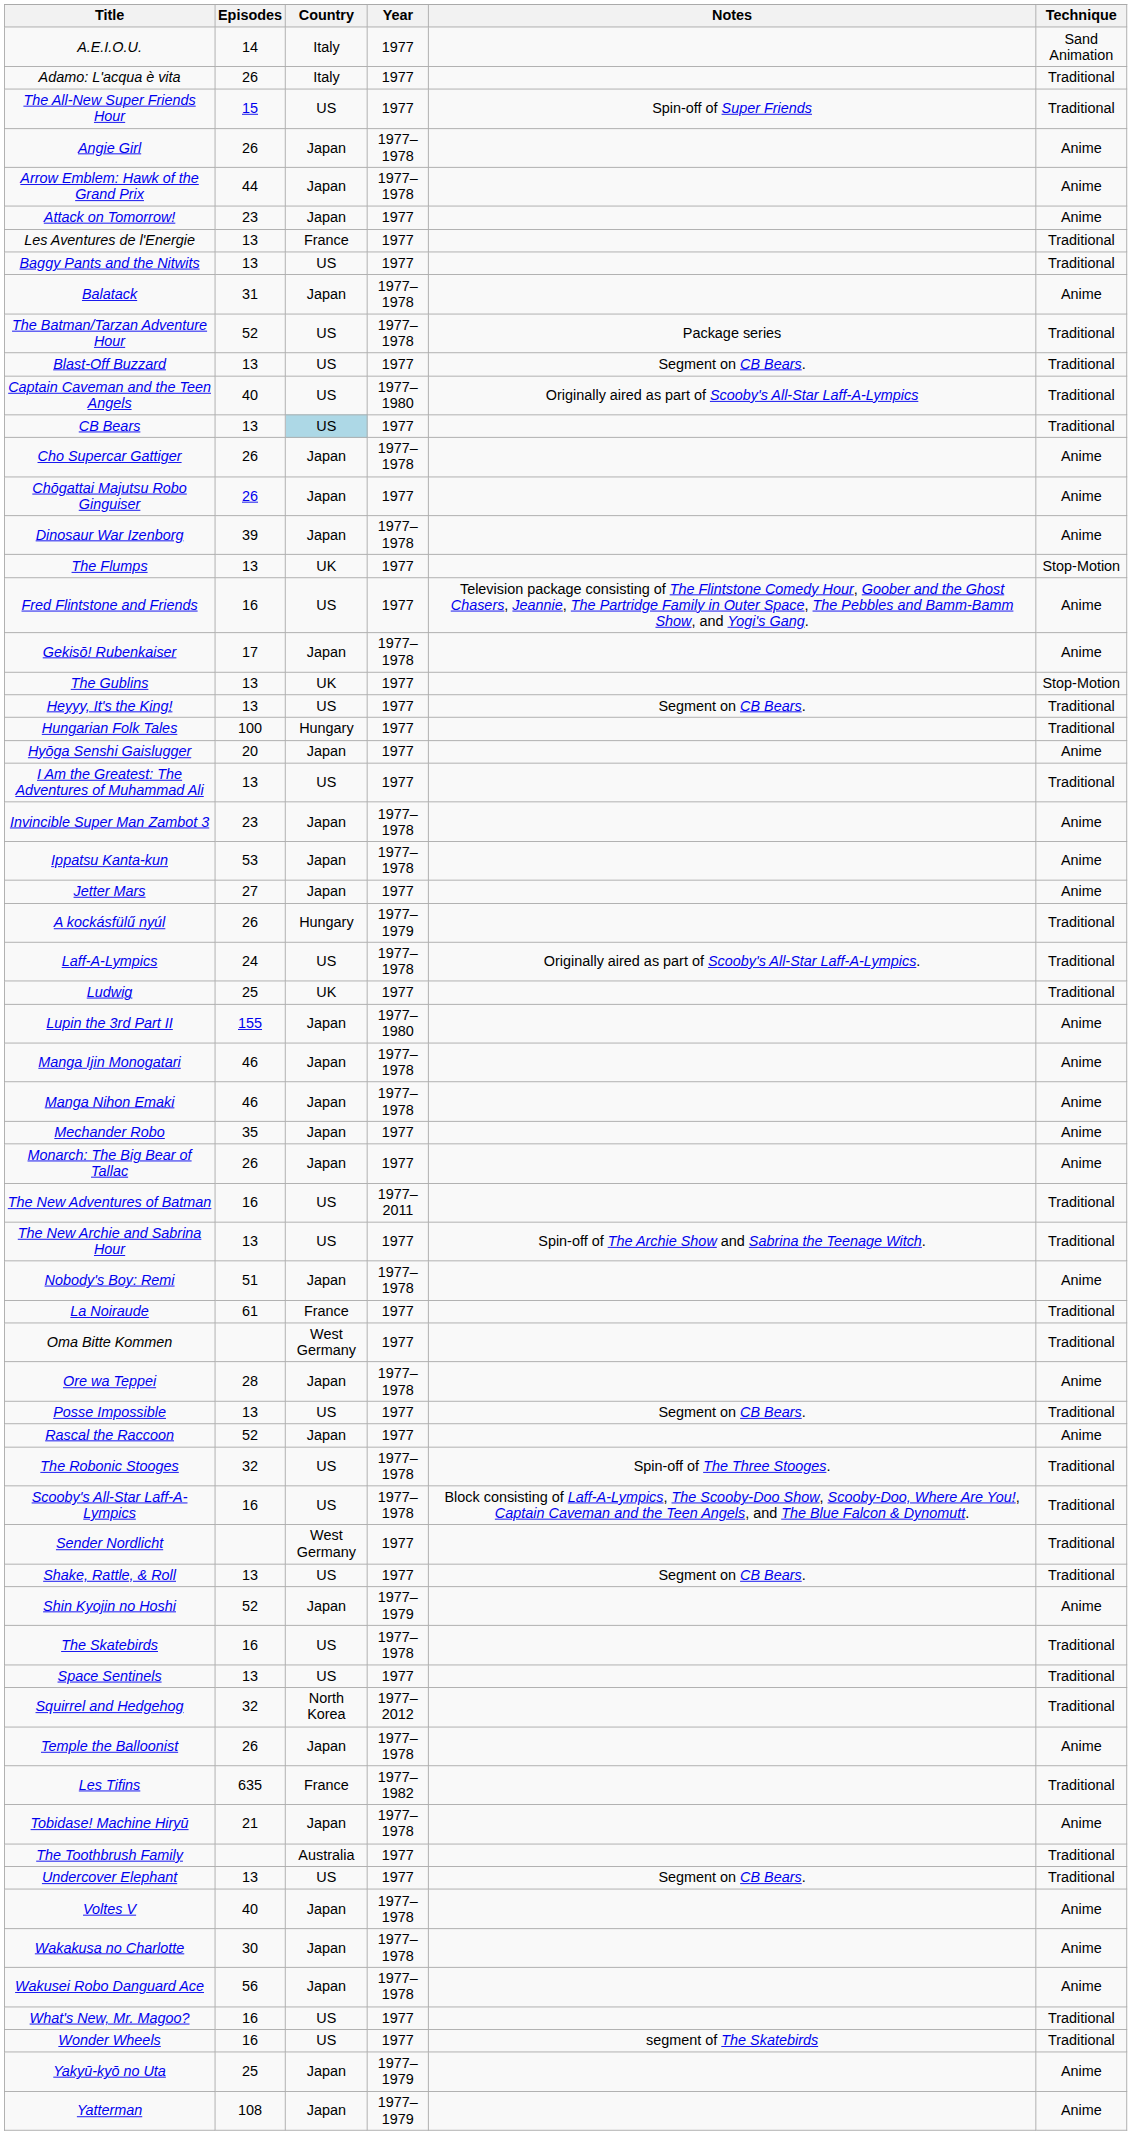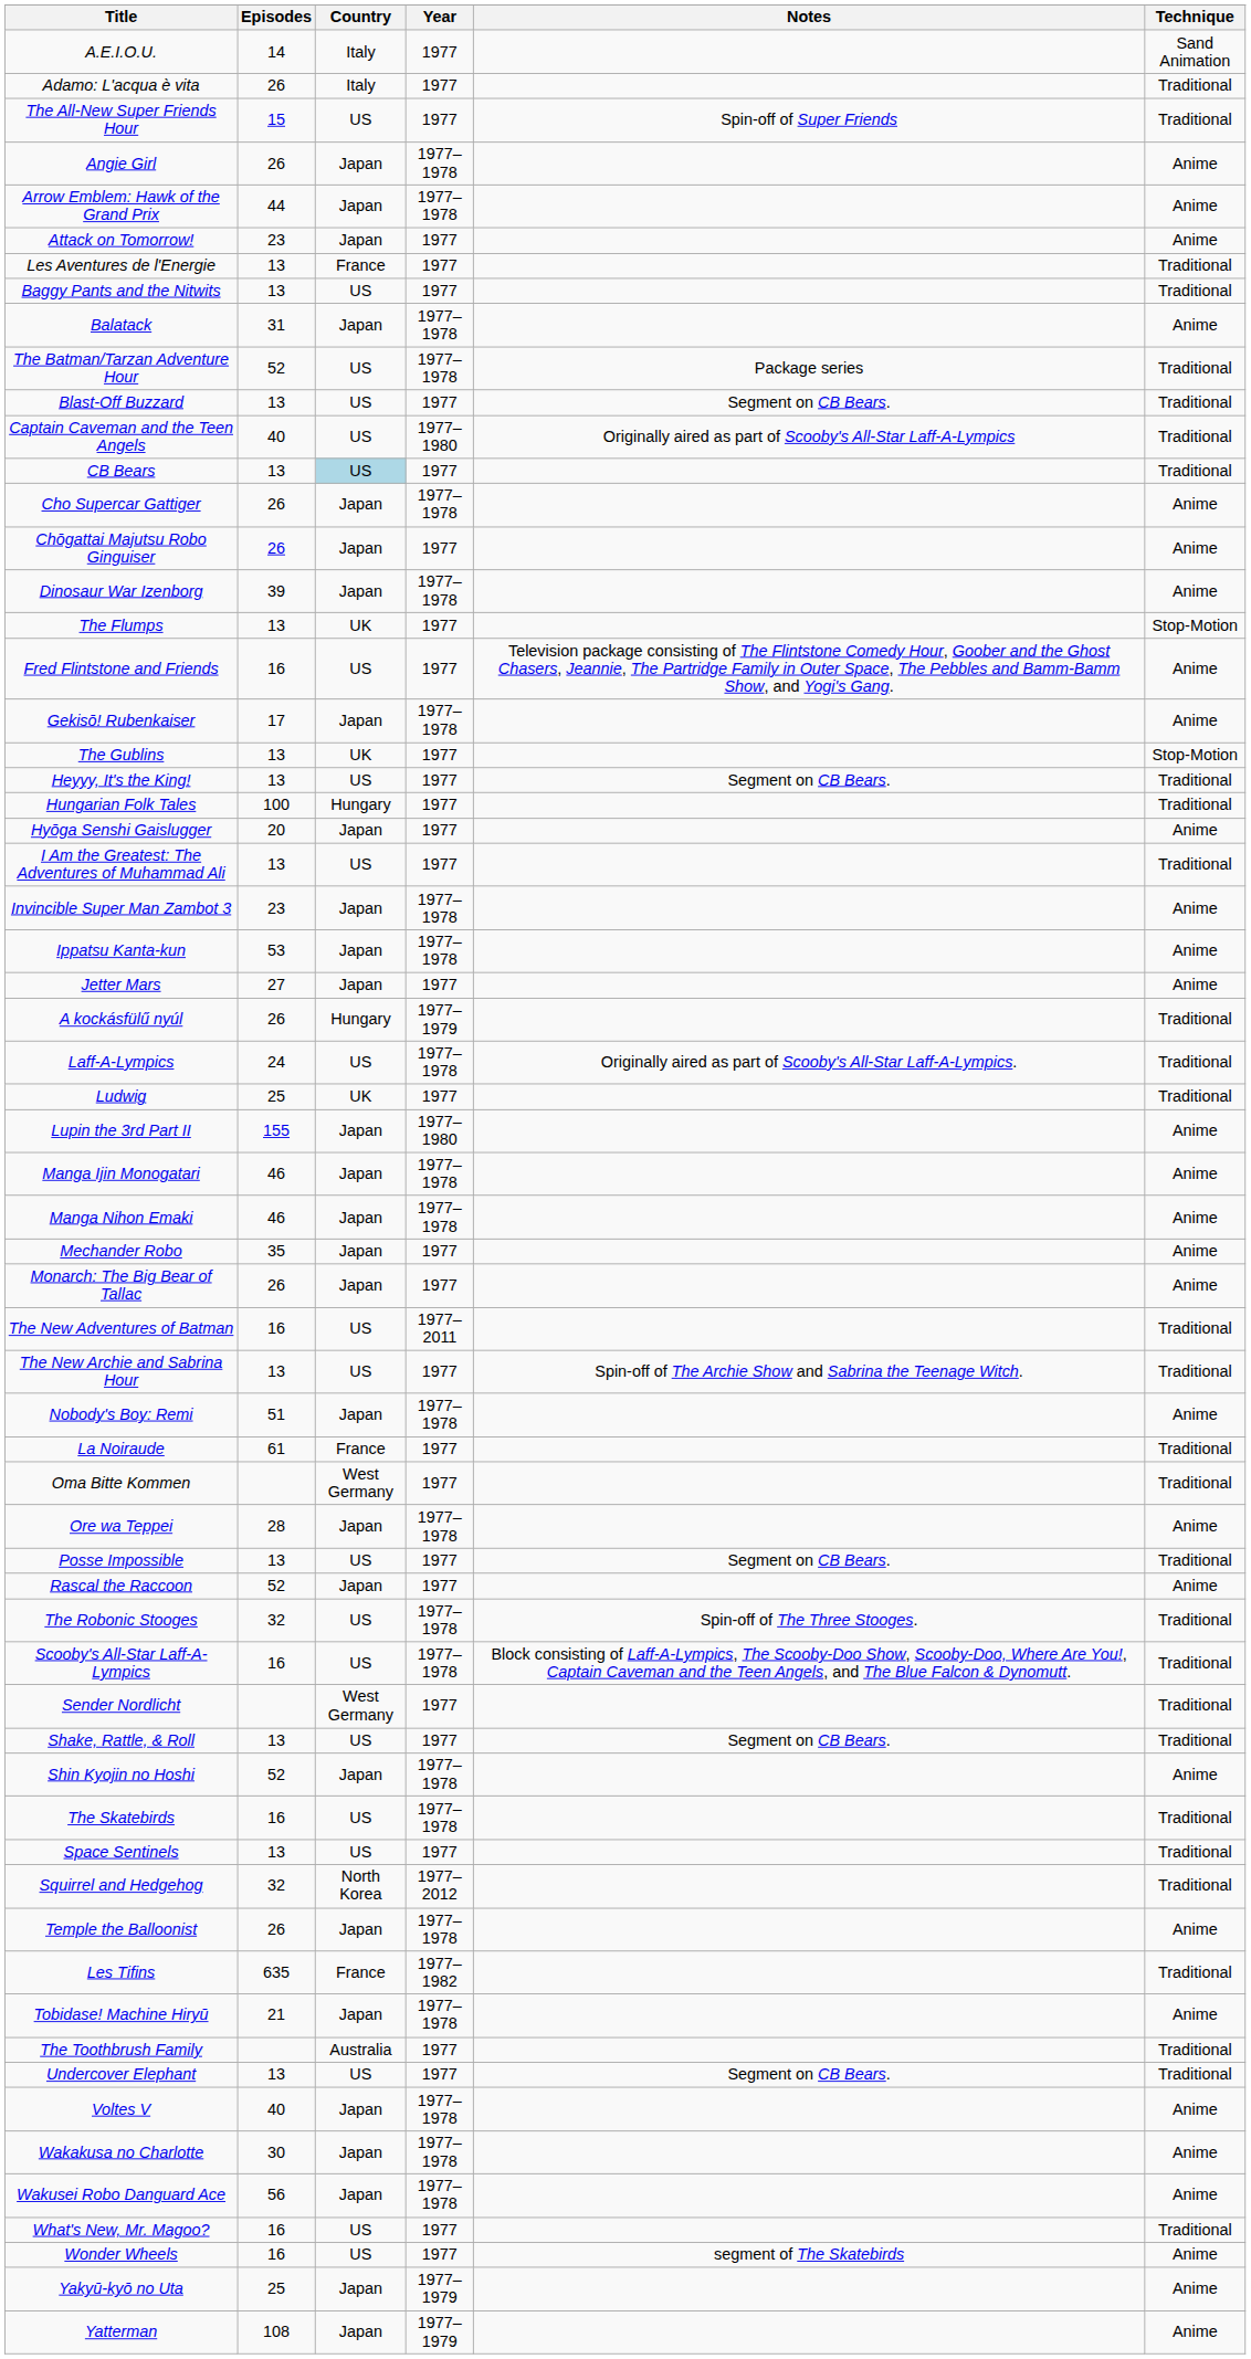 <table class="wikitable sortable" style="text-align:center;">
 <tr>
 </tr>
 <tr>
 <th scope="col">Title</th>
 <th scope="col">Episodes</th>
 <th scope="col">Country</th>
 <th scope="col">Year</th>
 <th scope="col">Notes</th>
 <th scope="col">Technique</th>
 </tr>
 <tr>
 <td><em>A.E.I.O.U.</em></td>
 <td>14</td>
 <td>Italy</td>
 <td>1977</td>
 <td></td>
 <td>Sand Animation</td>
 </tr>
 <tr>
 <td><em>Adamo: L'acqua è vita</em></td>
 <td>26</td>
 <td>Italy</td>
 <td>1977</td>
 <td></td>
 <td>Traditional</td>
 </tr>
 <tr>
 <td data-sort-value="All-New Super Friends Hour"><em><a href='#'>The All-New Super Friends Hour</a></em></td>
 <td><a href='#'>15</a></td>
 <td>US</td>
 <td>1977</td>
 <td>Spin-off of <em><a href='#'>Super Friends</a></em></td>
 <td>Traditional</td>
 </tr>
 <tr>
 <td><em><a href='#'>Angie Girl</a></em></td>
 <td>26</td>
 <td>Japan</td>
 <td>1977–1978</td>
 <td></td>
 <td>Anime</td>
 </tr>
 <tr>
 <td><em><a href='#'>Arrow Emblem: Hawk of the Grand Prix</a></em></td>
 <td>44</td>
 <td>Japan</td>
 <td>1977–1978</td>
 <td></td>
 <td>Anime</td>
 </tr>
 <tr>
 <td><em><a href='#'>Attack on Tomorrow!</a></em></td>
 <td>23</td>
 <td>Japan</td>
 <td>1977</td>
 <td></td>
 <td>Anime</td>
 </tr>
 <tr>
 <td data-sort-value="Aventures de l'Energie"><em>Les Aventures de l'Energie</em></td>
 <td>13</td>
 <td>France</td>
 <td>1977</td>
 <td></td>
 <td>Traditional</td>
 </tr>
 <tr>
 <td><em><a href='#'>Baggy Pants and the Nitwits</a></em></td>
 <td>13</td>
 <td>US</td>
 <td>1977</td>
 <td></td>
 <td>Traditional</td>
 </tr>
 <tr>
 <td><em><a href='#'>Balatack</a></em></td>
 <td>31</td>
 <td>Japan</td>
 <td>1977–1978</td>
 <td></td>
 <td>Anime</td>
 </tr>
 <tr>
 <td data-sort-value="Batman/Tarzan Adventure Hour"><em><a href='#'>The Batman/Tarzan Adventure Hour</a></em></td>
 <td>52</td>
 <td>US</td>
 <td>1977–1978</td>
 <td>Package series</td>
 <td>Traditional</td>
 </tr>
 <tr>
 <td><em><a href='#'>Blast-Off Buzzard</a></em></td>
 <td>13</td>
 <td>US</td>
 <td>1977</td>
 <td>Segment on <em><a href='#'>CB Bears</a></em>.</td>
 <td>Traditional</td>
 </tr>
 <tr>
 <td><em><a href='#'>Captain Caveman and the Teen Angels</a></em></td>
 <td>40</td>
 <td>US</td>
 <td>1977–1980</td>
 <td>Originally aired as part of <em><a href='#'>Scooby's All-Star Laff-A-Lympics</a></em></td>
 <td>Traditional</td>
 </tr>
 <tr>
 <td><em><a href='#'>CB Bears</a></em></td>
 <td>13</td>
 <td style="background: lightblue;">US</td>
 <td>1977</td>
 <td></td>
 <td>Traditional</td>
 </tr>
 <tr>
 <td><em><a href='#'>Cho Supercar Gattiger</a></em></td>
 <td>26</td>
 <td>Japan</td>
 <td>1977–1978</td>
 <td></td>
 <td>Anime</td>
 </tr>
 <tr>
 <td><em><a href='#'>Chōgattai Majutsu Robo Ginguiser</a></em></td>
 <td><a href='#'>26</a></td>
 <td>Japan</td>
 <td>1977</td>
 <td></td>
 <td>Anime</td>
 </tr>
 <tr>
 <td><em><a href='#'>Dinosaur War Izenborg</a></em></td>
 <td>39</td>
 <td>Japan</td>
 <td>1977–1978</td>
 <td></td>
 <td>Anime</td>
 </tr>
 <tr>
 <td data-sort-value="Flumps"><em><a href='#'>The Flumps</a></em></td>
 <td>13</td>
 <td>UK</td>
 <td>1977</td>
 <td></td>
 <td>Stop-Motion</td>
 </tr>
 <tr>
 <td><em><a href='#'>Fred Flintstone and Friends</a></em></td>
 <td>16</td>
 <td>US</td>
 <td>1977</td>
 <td>Television package consisting of <em><a href='#'>The Flintstone Comedy Hour</a></em>, <em><a href='#'>Goober and the Ghost Chasers</a></em>, <em><a href='#'>Jeannie</a></em>, <em><a href='#'>The Partridge Family in Outer Space</a></em>, <em><a href='#'>The Pebbles and Bamm-Bamm Show</a></em>, and <em><a href='#'>Yogi's Gang</a></em>.</td>
 <td>Anime</td>
 </tr>
 <tr>
 <td><em><a href='#'>Gekisō! Rubenkaiser</a></em></td>
 <td>17</td>
 <td>Japan</td>
 <td>1977–1978</td>
 <td></td>
 <td>Anime</td>
 </tr>
 <tr>
 <td data-sort-value="Gublins"><em><a href='#'>The Gublins</a></em></td>
 <td>13</td>
 <td>UK</td>
 <td>1977</td>
 <td></td>
 <td>Stop-Motion</td>
 </tr>
 <tr>
 <td><em><a href='#'>Heyyy, It's the King!</a></em></td>
 <td>13</td>
 <td>US</td>
 <td>1977</td>
 <td>Segment on <em><a href='#'>CB Bears</a></em>.</td>
 <td>Traditional</td>
 </tr>
 <tr>
 <td><em><a href='#'>Hungarian Folk Tales</a></em></td>
 <td>100</td>
 <td>Hungary</td>
 <td>1977</td>
 <td></td>
 <td>Traditional</td>
 </tr>
 <tr>
 <td><em><a href='#'>Hyōga Senshi Gaislugger</a></em></td>
 <td>20</td>
 <td>Japan</td>
 <td>1977</td>
 <td></td>
 <td>Anime</td>
 </tr>
 <tr>
 <td><em><a href='#'>I Am the Greatest: The Adventures of Muhammad Ali</a></em></td>
 <td>13</td>
 <td>US</td>
 <td>1977</td>
 <td></td>
 <td>Traditional</td>
 </tr>
 <tr>
 <td><em><a href='#'>Invincible Super Man Zambot 3</a></em></td>
 <td>23</td>
 <td>Japan</td>
 <td>1977–1978</td>
 <td></td>
 <td>Anime</td>
 </tr>
 <tr>
 <td><em><a href='#'>Ippatsu Kanta-kun</a></em></td>
 <td>53</td>
 <td>Japan</td>
 <td>1977–1978</td>
 <td></td>
 <td>Anime</td>
 </tr>
 <tr>
 <td><em><a href='#'>Jetter Mars</a></em></td>
 <td>27</td>
 <td>Japan</td>
 <td>1977</td>
 <td></td>
 <td>Anime</td>
 </tr>
 <tr>
 <td data-sort-value="Kockásfülű nyúl"><em><a href='#'>A kockásfülű nyúl</a></em></td>
 <td>26</td>
 <td>Hungary</td>
 <td>1977–1979</td>
 <td></td>
 <td>Traditional</td>
 </tr>
 <tr>
 <td><em><a href='#'>Laff-A-Lympics</a></em></td>
 <td>24</td>
 <td>US</td>
 <td>1977–1978</td>
 <td>Originally aired as part of <em><a href='#'>Scooby's All-Star Laff-A-Lympics</a></em>.</td>
 <td>Traditional</td>
 </tr>
 <tr>
 <td><em><a href='#'>Ludwig</a></em></td>
 <td>25</td>
 <td>UK</td>
 <td>1977</td>
 <td></td>
 <td>Traditional</td>
 </tr>
 <tr>
 <td><em><a href='#'>Lupin the 3rd Part II</a></em></td>
 <td><a href='#'>155</a></td>
 <td>Japan</td>
 <td>1977–1980</td>
 <td></td>
 <td>Anime</td>
 </tr>
 <tr>
 <td><em><a href='#'>Manga Ijin Monogatari</a></em></td>
 <td>46</td>
 <td>Japan</td>
 <td>1977–1978</td>
 <td></td>
 <td>Anime</td>
 </tr>
 <tr>
 <td><em><a href='#'>Manga Nihon Emaki</a></em></td>
 <td>46</td>
 <td>Japan</td>
 <td>1977–1978</td>
 <td></td>
 <td>Anime</td>
 </tr>
 <tr>
 <td><em><a href='#'>Mechander Robo</a></em></td>
 <td>35</td>
 <td>Japan</td>
 <td>1977</td>
 <td></td>
 <td>Anime</td>
 </tr>
 <tr>
 <td><em><a href='#'>Monarch: The Big Bear of Tallac</a></em></td>
 <td>26</td>
 <td>Japan</td>
 <td>1977</td>
 <td></td>
 <td>Anime</td>
 </tr>
 <tr>
 <td data-sort-value="New Adventures of Batman"><em><a href='#'>The New Adventures of Batman</a></em></td>
 <td>16</td>
 <td>US</td>
 <td>1977–2011</td>
 <td></td>
 <td>Traditional</td>
 </tr>
 <tr>
 <td data-sort-value="New Archie and Sabrina Hour"><em><a href='#'>The New Archie and Sabrina Hour</a></em></td>
 <td>13</td>
 <td>US</td>
 <td>1977</td>
 <td>Spin-off of <em><a href='#'>The Archie Show</a></em> and <em><a href='#'>Sabrina the Teenage Witch</a></em>.</td>
 <td>Traditional</td>
 </tr>
 <tr>
 <td><em><a href='#'>Nobody's Boy: Remi</a></em></td>
 <td>51</td>
 <td>Japan</td>
 <td>1977–1978</td>
 <td></td>
 <td>Anime</td>
 </tr>
 <tr>
 <td data-sort-value="Noiraude"><em><a href='#'>La Noiraude</a></em></td>
 <td>61</td>
 <td>France</td>
 <td>1977</td>
 <td></td>
 <td>Traditional</td>
 </tr>
 <tr>
 <td><em>Oma Bitte Kommen</em></td>
 <td></td>
 <td>West Germany</td>
 <td>1977</td>
 <td></td>
 <td>Traditional</td>
 </tr>
 <tr>
 <td><em><a href='#'>Ore wa Teppei</a></em></td>
 <td>28</td>
 <td>Japan</td>
 <td>1977–1978</td>
 <td></td>
 <td>Anime</td>
 </tr>
 <tr>
 <td><em><a href='#'>Posse Impossible</a></em></td>
 <td>13</td>
 <td>US</td>
 <td>1977</td>
 <td>Segment on <em><a href='#'>CB Bears</a></em>.</td>
 <td>Traditional</td>
 </tr>
 <tr>
 <td><em><a href='#'>Rascal the Raccoon</a></em></td>
 <td>52</td>
 <td>Japan</td>
 <td>1977</td>
 <td></td>
 <td>Anime</td>
 </tr>
 <tr>
 <td data-sort-value="Robonic Stooges"><em><a href='#'>The Robonic Stooges</a></em></td>
 <td>32</td>
 <td>US</td>
 <td>1977–1978</td>
 <td>Spin-off of <em><a href='#'>The Three Stooges</a></em>.</td>
 <td>Traditional</td>
 </tr>
 <tr>
 <td><em><a href='#'>Scooby's All-Star Laff-A-Lympics</a></em></td>
 <td>16</td>
 <td>US</td>
 <td>1977–1978</td>
 <td>Block consisting of <em><a href='#'>Laff-A-Lympics</a></em>, <em><a href='#'>The Scooby-Doo Show</a></em>, <em><a href='#'>Scooby-Doo, Where Are You!</a></em>, <em><a href='#'>Captain Caveman and the Teen Angels</a></em>, and <em><a href='#'>The Blue Falcon & Dynomutt</a></em>.</td>
 <td>Traditional</td>
 </tr>
 <tr>
 <td><em><a href='#'>Sender Nordlicht</a></em></td>
 <td></td>
 <td>West Germany</td>
 <td>1977</td>
 <td></td>
 <td>Traditional</td>
 </tr>
 <tr>
 <td><em><a href='#'>Shake, Rattle, & Roll</a></em></td>
 <td>13</td>
 <td>US</td>
 <td>1977</td>
 <td>Segment on <em><a href='#'>CB Bears</a></em>.</td>
 <td>Traditional</td>
 </tr>
 <tr>
 <td><em><a href='#'>Shin Kyojin no Hoshi</a></em></td>
 <td>52</td>
 <td>Japan</td>
-<td>1977–1979</td>
+<td>1977–1978</td>
 <td></td>
 <td>Anime</td>
 </tr>
 <tr>
 <td data-sort-value="Skatebirds"><em><a href='#'>The Skatebirds</a></em></td>
 <td>16</td>
 <td>US</td>
 <td>1977–1978</td>
 <td></td>
 <td>Traditional</td>
 </tr>
 <tr>
 <td><em><a href='#'>Space Sentinels</a></em></td>
 <td>13</td>
 <td>US</td>
 <td>1977</td>
 <td></td>
 <td>Traditional</td>
 </tr>
 <tr>
 <td><em><a href='#'>Squirrel and Hedgehog</a></em></td>
 <td>32</td>
 <td>North Korea</td>
 <td>1977–2012</td>
 <td></td>
 <td>Traditional</td>
 </tr>
 <tr>
 <td><em><a href='#'>Temple the Balloonist</a></em></td>
 <td>26</td>
 <td>Japan</td>
 <td>1977–1978</td>
 <td></td>
 <td>Anime</td>
 </tr>
 <tr>
 <td data-sort-value="Tifins"><em><a href='#'>Les Tifins</a></em></td>
 <td>635</td>
 <td>France</td>
 <td>1977–1982</td>
 <td></td>
 <td>Traditional</td>
 </tr>
 <tr>
 <td><em><a href='#'>Tobidase! Machine Hiryū</a></em></td>
 <td>21</td>
 <td>Japan</td>
 <td>1977–1978</td>
 <td></td>
 <td>Anime</td>
 </tr>
 <tr>
 <td data-sort-value="Toothbrush Family"><em><a href='#'>The Toothbrush Family</a></em></td>
 <td></td>
 <td>Australia</td>
 <td>1977</td>
 <td></td>
 <td>Traditional</td>
 </tr>
 <tr>
 <td><em><a href='#'>Undercover Elephant</a></em></td>
 <td>13</td>
 <td>US</td>
 <td>1977</td>
 <td>Segment on <em><a href='#'>CB Bears</a></em>.</td>
 <td>Traditional</td>
 </tr>
 <tr>
 <td><em><a href='#'>Voltes V</a></em></td>
 <td>40</td>
 <td>Japan</td>
 <td>1977–1978</td>
 <td></td>
 <td>Anime</td>
 </tr>
 <tr>
 <td><em><a href='#'>Wakakusa no Charlotte</a></em></td>
 <td>30</td>
 <td>Japan</td>
 <td>1977–1978</td>
 <td></td>
 <td>Anime</td>
 </tr>
 <tr>
 <td><em><a href='#'>Wakusei Robo Danguard Ace</a></em></td>
 <td>56</td>
 <td>Japan</td>
 <td>1977–1978</td>
 <td></td>
 <td>Anime</td>
 </tr>
 <tr>
 <td><em><a href='#'>What's New, Mr. Magoo?</a></em></td>
 <td>16</td>
 <td>US</td>
 <td>1977</td>
 <td></td>
 <td>Traditional</td>
 </tr>
 <tr>
 <td><em><a href='#'>Wonder Wheels</a></em></td>
 <td>16</td>
 <td>US</td>
 <td>1977</td>
 <td>segment of <em><a href='#'>The Skatebirds</a></em></td>
-<td>Traditional</td>
+<td>Anime</td>
 </tr>
 <tr>
 <td><em><a href='#'>Yakyū-kyō no Uta</a></em></td>
 <td>25</td>
 <td>Japan</td>
 <td>1977–1979</td>
 <td></td>
 <td>Anime</td>
 </tr>
 <tr>
 <td><em><a href='#'>Yatterman</a></em></td>
 <td>108</td>
 <td>Japan</td>
 <td>1977–1979</td>
 <td></td>
 <td>Anime</td>
 </tr>
 </table>
